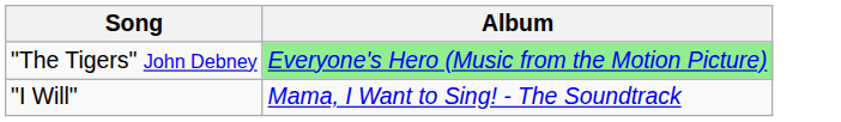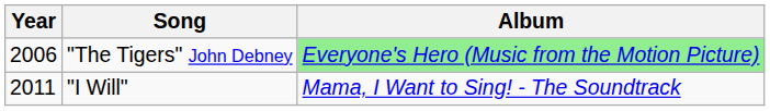 <table class="wikitable">
 <tr>
+<th>Year</th>
 <th>Song</th>
 <th>Album</th>
 </tr>
 <tr>
+<td>2006</td>
 <td>"The Tigers" <small><a href='#'>John Debney</a></small></td>
 <td style="background: lightgreen;"><em><a href='#'>Everyone's Hero (Music from the Motion Picture)</a></em></td>
 </tr>
 <tr>
+<td>2011</td>
 <td>"I Will"</td>
 <td><em><a href='#'>Mama, I Want to Sing! - The Soundtrack</a></em></td>
 </tr>
 </table>
